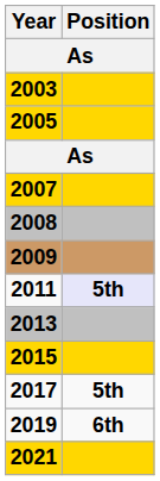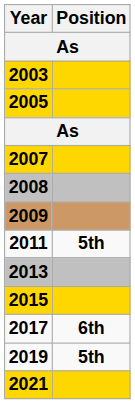 <table class="wikitable" style="text-align: center;">
 <tr>
 <th>Year</th>
 <th>Position</th>
 </tr>
 <tr>
 <th colspan=2>As </th>
 </tr>
 <tr bgcolor=gold>
 <td> <strong>2003</strong></td>
 <td></td>
 </tr>
 <tr bgcolor=gold>
 <td> <strong>2005</strong></td>
 <td></td>
 </tr>
 <tr>
 <th colspan=2>As </th>
 </tr>
 <tr bgcolor=gold>
 <td> <strong>2007</strong></td>
 <td></td>
 </tr>
 <tr bgcolor=silver>
 <td> <strong>2008</strong></td>
 <td></td>
 </tr>
 <tr bgcolor=cc9966>
 <td> <strong>2009</strong></td>
 <td></td>
 </tr>
 <tr>
 <td> <strong>2011</strong></td>
-<td style="background: lavender;"><strong>5th</strong></td>
+<td><strong>5th</strong></td>
 </tr>
 <tr bgcolor=silver>
 <td> <strong>2013</strong></td>
 <td></td>
 </tr>
 <tr bgcolor=gold>
 <td> <strong>2015</strong></td>
 <td></td>
 </tr>
 <tr>
 <td> <strong>2017</strong></td>
-<td><strong>5th</strong></td>
+<td><strong>6th</strong></td>
 </tr>
 <tr>
 <td> <strong>2019</strong></td>
-<td><strong>6th</strong></td>
+<td><strong>5th</strong></td>
 </tr>
 <tr bgcolor=gold>
 <td> <strong>2021</strong></td>
 <td></td>
 </tr>
 </table>
